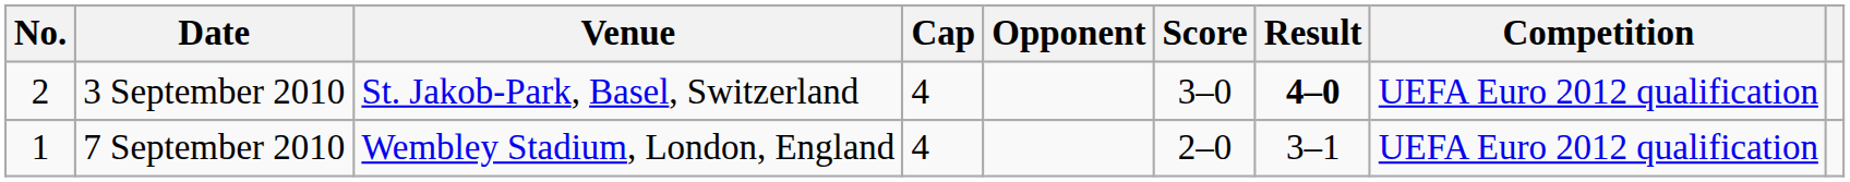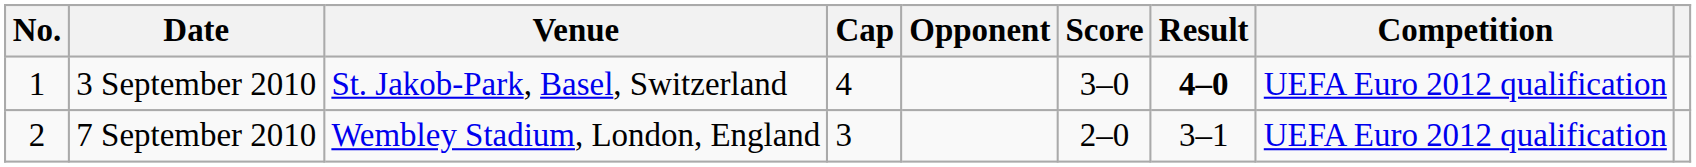 <table class="wikitable sortable">
 <tr>
 <th scope="col">No.</th>
 <th scope="col" data-sort-type="date">Date</th>
 <th scope="col">Venue</th>
 <th scope="col">Cap</th>
 <th scope="col">Opponent</th>
 <th scope="col">Score</th>
 <th scope="col">Result</th>
 <th scope="col">Competition</th>
 <th scope="col" class="unsortable"></th>
 </tr>
 <tr>
-<td align="center">2</td>
+<td align="center">1</td>
 <td>3 September 2010</td>
 <td><a href='#'>St. Jakob-Park</a>, <a href='#'>Basel</a>, Switzerland</td>
 <td>4</td>
 <td></td>
 <td align="center">3–0</td>
 <td align="center"><strong>4–0</strong></td>
 <td><a href='#'>UEFA Euro 2012 qualification</a></td>
 <td></td>
 </tr>
 <tr>
-<td align="center">1</td>
+<td align="center">2</td>
 <td>7 September 2010</td>
 <td><a href='#'>Wembley Stadium</a>, London, England</td>
-<td>4</td>
+<td>3</td>
 <td></td>
 <td align="center">2–0</td>
 <td align="center">3–1</td>
 <td><a href='#'>UEFA Euro 2012 qualification</a></td>
 <td></td>
 </tr>
 </table>
